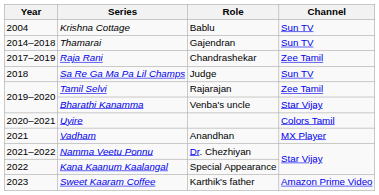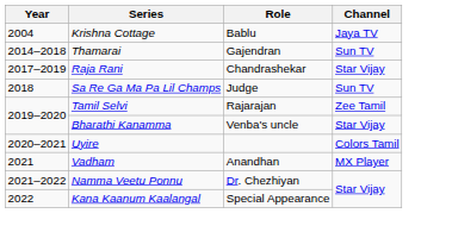 <table class="wikitable sortable">
 <tr>
 <th>Year</th>
 <th>Series</th>
 <th>Role</th>
 <th>Channel</th>
 </tr>
 <tr>
 <td>2004</td>
 <td><em>Krishna Cottage</em></td>
 <td>Bablu</td>
-<td><a href='#'>Sun TV</a></td>
+<td><a href='#'>Jaya TV</a></td>
 </tr>
 <tr>
 <td>2014–2018</td>
 <td><em>Thamarai</em></td>
 <td>Gajendran</td>
 <td><a href='#'>Sun TV</a></td>
 </tr>
 <tr>
 <td>2017–2019</td>
 <td><em><a href='#'>Raja Rani</a></em></td>
 <td>Chandrashekar</td>
-<td><a href='#'>Zee Tamil</a></td>
+<td><a href='#'>Star Vijay</a></td>
 </tr>
 <tr>
 <td>2018</td>
 <td><em><a href='#'>Sa Re Ga Ma Pa Lil Champs</a></em></td>
 <td>Judge</td>
 <td><a href='#'>Sun TV</a></td>
 </tr>
 <tr>
 <td rowspan="2">2019–2020</td>
 <td><em><a href='#'>Tamil Selvi</a></em></td>
 <td>Rajarajan</td>
 <td><a href='#'>Zee Tamil</a></td>
 </tr>
 <tr>
 <td><em><a href='#'>Bharathi Kanamma</a></em></td>
 <td>Venba's uncle</td>
 <td><a href='#'>Star Vijay</a></td>
 </tr>
 <tr>
 <td>2020–2021</td>
 <td><em><a href='#'>Uyire</a></em></td>
 <td></td>
 <td><a href='#'>Colors Tamil</a></td>
 </tr>
 <tr>
 <td>2021</td>
 <td><em><a href='#'>Vadham</a></em></td>
 <td>Anandhan</td>
 <td><a href='#'>MX Player</a></td>
 </tr>
 <tr>
 <td>2021–2022</td>
 <td><em><a href='#'>Namma Veetu Ponnu</a></em></td>
 <td><a href='#'>Dr</a>. Chezhiyan</td>
 <td rowspan=2><a href='#'>Star Vijay</a></td>
 </tr>
 <tr>
 <td>2022</td>
 <td><em><a href='#'>Kana Kaanum Kaalangal</a></em></td>
 <td>Special Appearance</td>
 </tr>
-<tr>
-<td>2023</td>
-<td><em><a href='#'>Sweet Kaaram Coffee</a></em></td>
-<td>Karthik's father</td>
-<td><a href='#'>Amazon Prime Video</a></td>
-</tr>
 </table>
